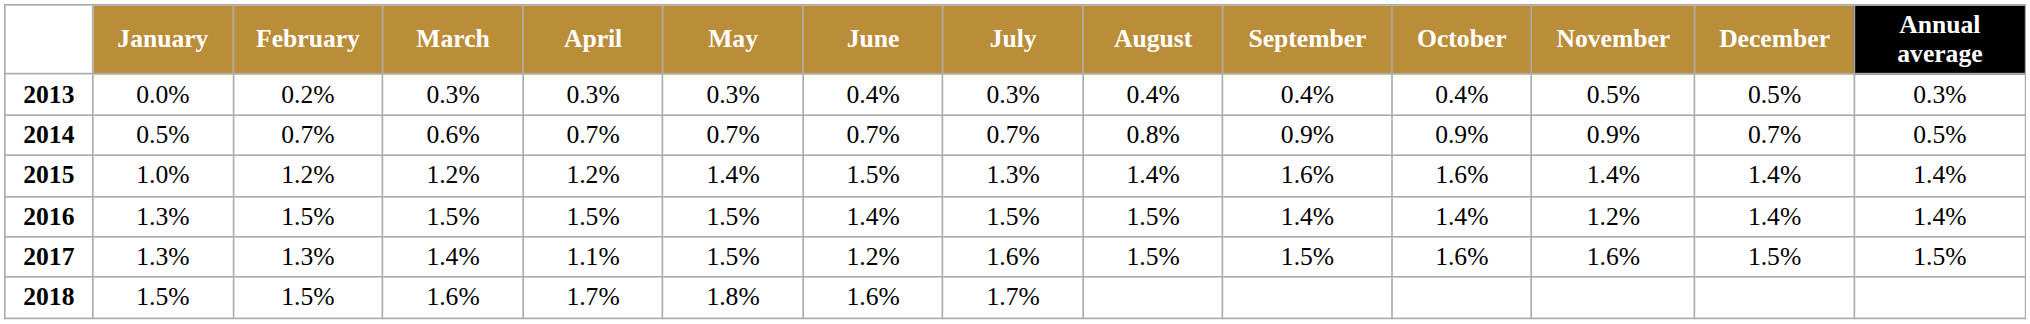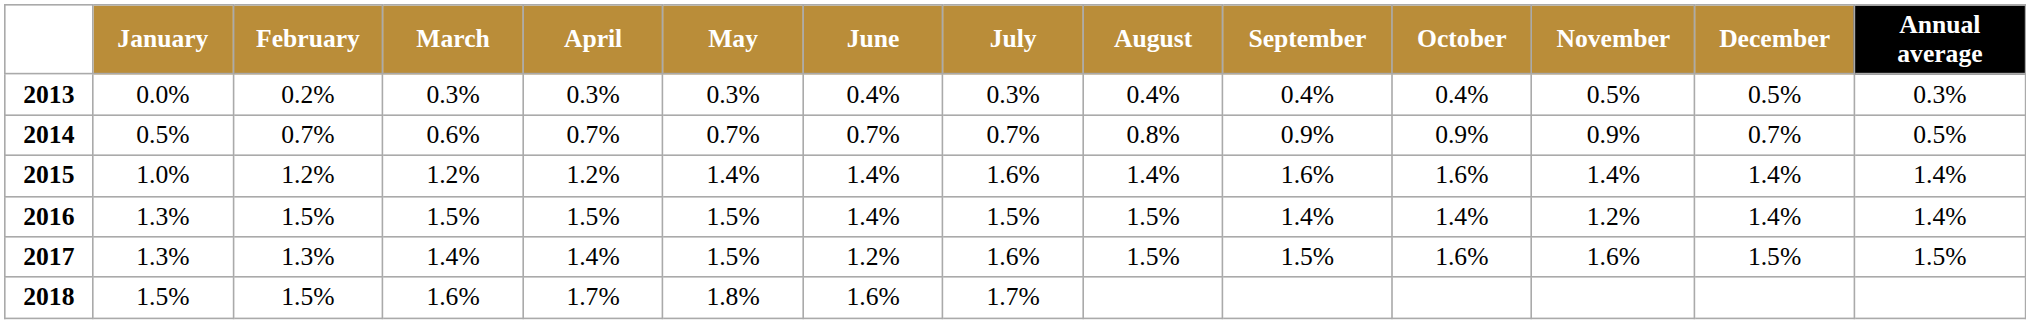 <table class="wikitable" style="width:100%; margin:auto; background:#ffffff;">
 <tr>
 <th style="background:#FFFFFF; color:#FFFFFF;" width="35px"></th>
 <th style="background:#BA8D39; color:#FFFFFF;" width="60px">January</th>
 <th style="background:#BA8D39; color:#FFFFFF;" width="60px">February</th>
 <th style="background:#BA8D39; color:#FFFFFF;" width="60px">March</th>
 <th style="background:#BA8D39; color:#FFFFFF;" width="60px">April</th>
 <th style="background:#BA8D39; color:#FFFFFF;" width="60px">May</th>
 <th style="background:#BA8D39; color:#FFFFFF;" width="60px">June</th>
 <th style="background:#BA8D39; color:#FFFFFF;" width="60px">July</th>
 <th style="background:#BA8D39; color:#FFFFFF;" width="60px">August</th>
 <th style="background:#BA8D39; color:#FFFFFF;" width="60px">September</th>
 <th style="background:#BA8D39; color:#FFFFFF;" width="60px">October</th>
 <th style="background:#BA8D39; color:#FFFFFF;" width="60px">November</th>
 <th style="background:#BA8D39; color:#FFFFFF;" width="60px">December</th>
 <th style="background:#000000; color:#FFFFFF;" width="75px">Annual average</th>
 </tr>
 <tr align="center">
 <td><strong>2013</strong></td>
 <td>0.0%</td>
 <td>0.2%</td>
 <td>0.3%</td>
 <td>0.3%</td>
 <td>0.3%</td>
 <td>0.4%</td>
 <td>0.3%</td>
 <td>0.4%</td>
 <td>0.4%</td>
 <td>0.4%</td>
 <td>0.5%</td>
 <td>0.5%</td>
 <td>0.3%</td>
 </tr>
 <tr align="center">
 <td><strong>2014</strong></td>
 <td>0.5%</td>
 <td>0.7%</td>
 <td>0.6%</td>
 <td>0.7%</td>
 <td>0.7%</td>
 <td>0.7%</td>
 <td>0.7%</td>
 <td>0.8%</td>
 <td>0.9%</td>
 <td>0.9%</td>
 <td>0.9%</td>
 <td>0.7%</td>
 <td> 0.5%</td>
 </tr>
 <tr align="center">
 <td><strong>2015</strong></td>
 <td>1.0%</td>
 <td>1.2%</td>
 <td>1.2%</td>
 <td>1.2%</td>
 <td>1.4%</td>
-<td>1.5%</td>
-<td>1.3%</td>
+<td>1.4%</td>
+<td>1.6%</td>
 <td>1.4%</td>
 <td>1.6%</td>
 <td>1.6%</td>
 <td>1.4%</td>
 <td>1.4%</td>
 <td> 1.4%</td>
 </tr>
 <tr align="center">
 <td><strong>2016</strong></td>
 <td>1.3%</td>
 <td>1.5%</td>
 <td>1.5%</td>
 <td>1.5%</td>
 <td>1.5%</td>
 <td>1.4%</td>
 <td>1.5%</td>
 <td>1.5%</td>
 <td>1.4%</td>
 <td>1.4%</td>
 <td>1.2%</td>
 <td>1.4%</td>
 <td>1.4%</td>
 </tr>
 <tr align="center">
 <td><strong>2017</strong></td>
 <td>1.3%</td>
 <td>1.3%</td>
 <td>1.4%</td>
-<td>1.1%</td>
+<td>1.4%</td>
 <td>1.5%</td>
 <td>1.2%</td>
 <td>1.6%</td>
 <td>1.5%</td>
 <td>1.5%</td>
 <td>1.6%</td>
 <td>1.6%</td>
 <td>1.5%</td>
 <td> 1.5%</td>
 </tr>
 <tr align="center">
 <td><strong>2018</strong></td>
 <td>1.5%</td>
 <td>1.5%</td>
 <td>1.6%</td>
 <td>1.7%</td>
 <td>1.8%</td>
 <td>1.6%</td>
 <td>1.7%</td>
 <td></td>
 <td></td>
 <td></td>
 <td></td>
 <td></td>
 <td></td>
 </tr>
 </table>
